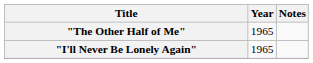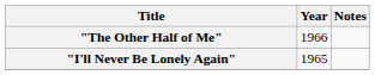 <table class="wikitable plainrowheaders" style="text-align:center;">
 <tr>
 <th scope="col" style="width:21em;">Title</th>
 <th scope="col">Year</th>
 <th scope="col">Notes</th>
 </tr>
 <tr>
 <th scope="row">"The Other Half of Me"</th>
-<td>1965</td>
+<td>1966</td>
 <td></td>
 </tr>
 <tr>
 <th scope="row">"I'll Never Be Lonely Again"</th>
 <td>1965</td>
 <td></td>
 </tr>
 <tr>
 </tr>
 </table>
